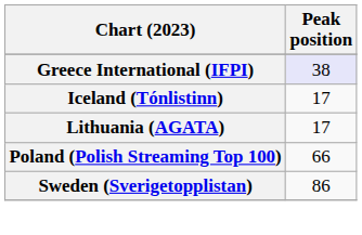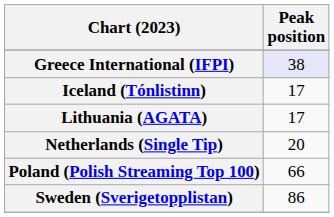 <table class="wikitable sortable plainrowheaders" style="text-align:center">
 <tr>
 <th scope="col">Chart (2023)</th>
 <th scope="col">Peak<br>position</th>
 </tr>
 <tr>
 </tr>
 <tr>
 </tr>
 <tr>
 <th scope="row">Greece International (<a href='#'>IFPI</a>)</th>
 <td style="background: lavender;">38</td>
 </tr>
 <tr>
 <th scope="row">Iceland (<a href='#'>Tónlistinn</a>)</th>
 <td>17</td>
 </tr>
 <tr>
 <th scope="row">Lithuania (<a href='#'>AGATA</a>)</th>
 <td>17</td>
 </tr>
 <tr>
+<th scope="row">Netherlands (<a href='#'>Single Tip</a>)</th>
+<td>20</td>
+</tr>
+<tr>
 <th scope="row">Poland (<a href='#'>Polish Streaming Top 100</a>)</th>
 <td>66</td>
 </tr>
 <tr>
 <th scope="row">Sweden (<a href='#'>Sverigetopplistan</a>)</th>
 <td>86</td>
 </tr>
 <tr>
 </tr>
 </table>
